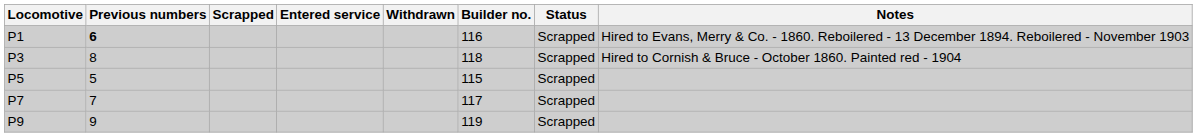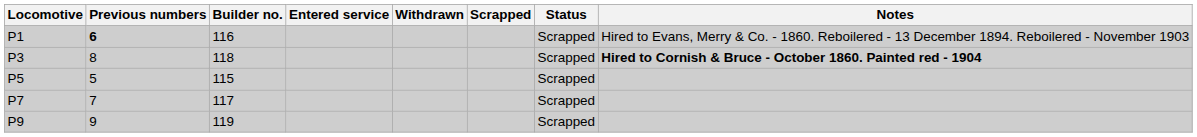 <table class="wikitable sortable mw-collapsible">
 <tr>
 <th scope="col">Locomotive</th>
 <th scope="col">Previous numbers</th>
-<th scope="col">Scrapped</th>
+<th scope="col">Builder no.</th>
 <th scope="col">Entered service</th>
 <th scope="col">Withdrawn</th>
-<th scope="col">Builder no.</th>
+<th scope="col">Scrapped</th>
 <th scope="col">Status</th>
 <th scope="col" class="unsortable">Notes</th>
 </tr>
 <tr bgcolor=#cecece>
 <td>P1</td>
 <td><strong>6</strong></td>
+<td>116</td>
 <td></td>
 <td></td>
 <td></td>
-<td>116</td>
 <td>Scrapped</td>
 <td>Hired to Evans, Merry & Co. - 1860. Reboilered - 13 December 1894. Reboilered - November 1903</td>
 </tr>
 <tr bgcolor=#cecece>
 <td>P3</td>
 <td>8</td>
+<td>118</td>
 <td></td>
 <td></td>
 <td></td>
-<td>118</td>
 <td>Scrapped</td>
-<td>Hired to Cornish & Bruce - October 1860. Painted red - 1904</td>
+<td><strong>Hired to Cornish & Bruce - October 1860. Painted red - 1904</strong></td>
 </tr>
 <tr bgcolor=#cecece>
 <td>P5</td>
 <td>5</td>
+<td>115</td>
 <td></td>
 <td></td>
 <td></td>
-<td>115</td>
 <td>Scrapped</td>
 <td></td>
 </tr>
 <tr bgcolor=#cecece>
 <td>P7</td>
 <td>7</td>
+<td>117</td>
 <td></td>
 <td></td>
 <td></td>
-<td>117</td>
 <td>Scrapped</td>
 <td></td>
 </tr>
 <tr bgcolor=#cecece>
 <td>P9</td>
 <td>9</td>
+<td>119</td>
 <td></td>
 <td></td>
 <td></td>
-<td>119</td>
 <td>Scrapped</td>
 <td></td>
 </tr>
 </table>
